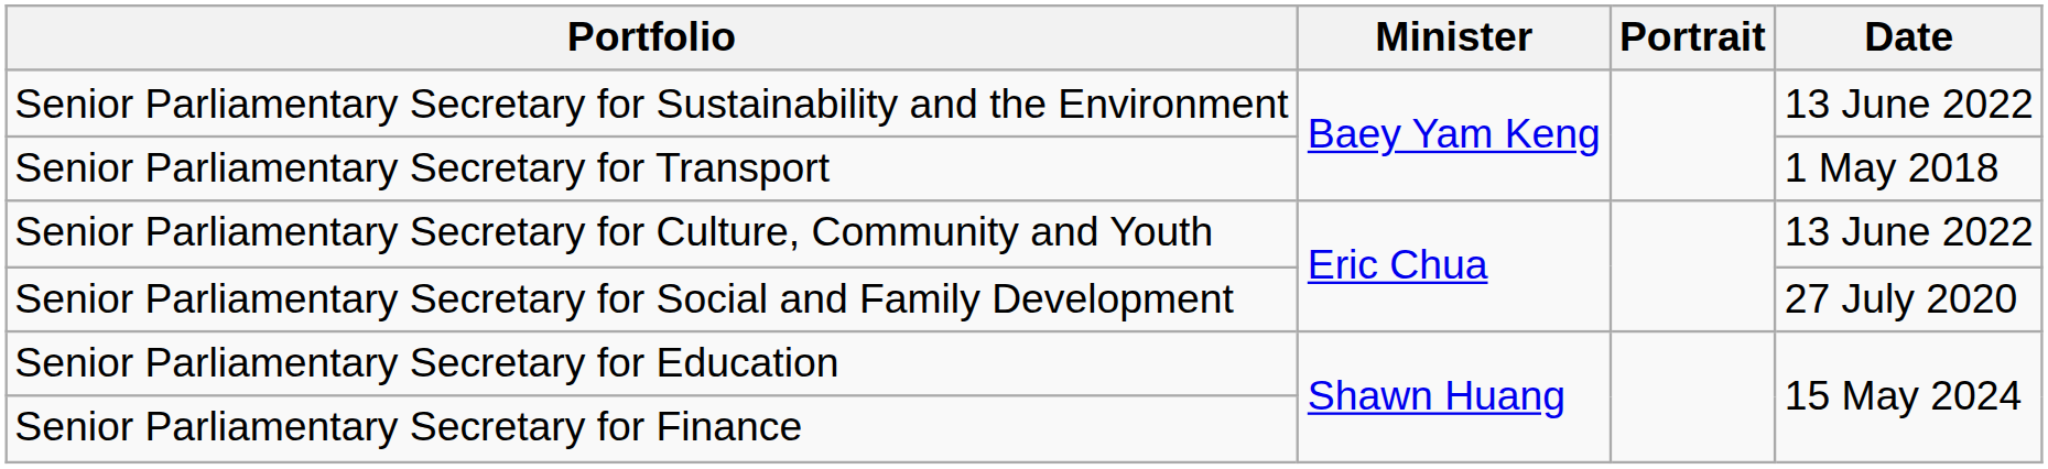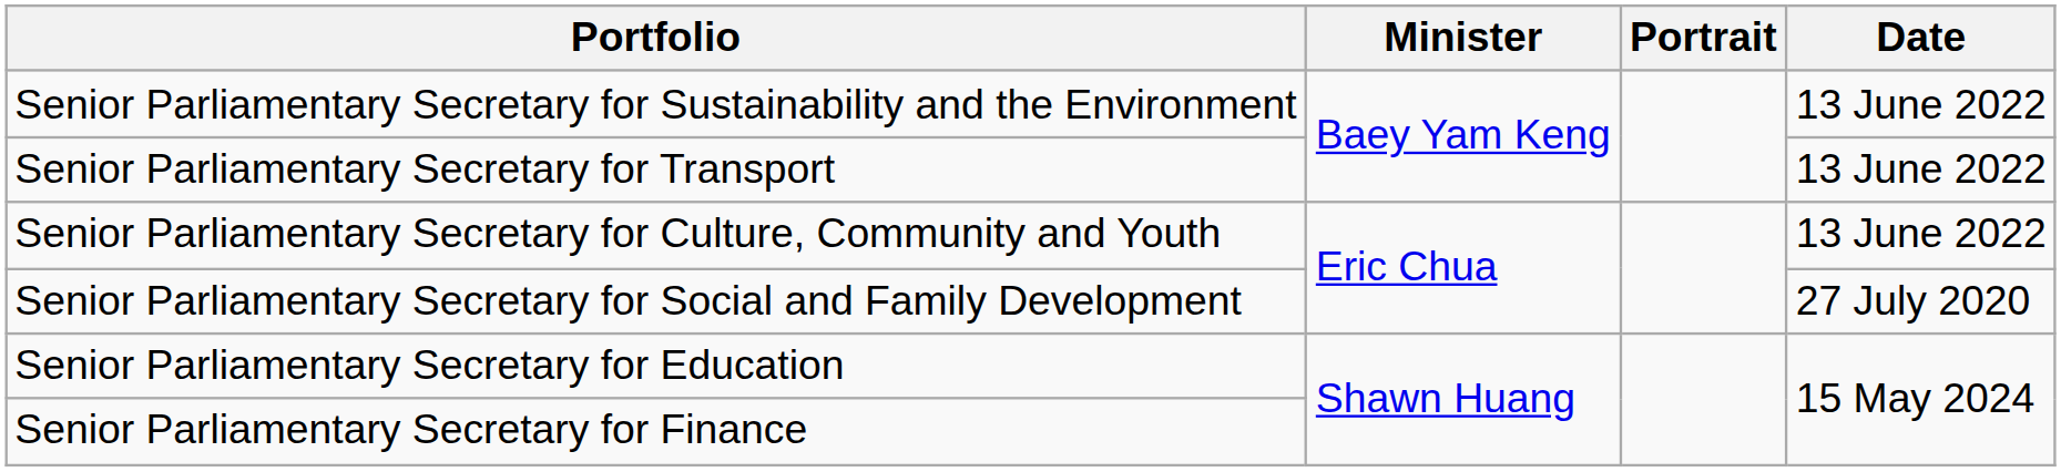 <table class="wikitable" style="margin: 1em auto 1em auto">
 <tr>
 <th>Portfolio</th>
 <th>Minister</th>
 <th>Portrait</th>
 <th>Date</th>
 </tr>
 <tr>
 <td>Senior Parliamentary Secretary for Sustainability and the Environment</td>
 <td rowspan="2"><a href='#'>Baey Yam Keng</a></td>
 <td rowspan="2"></td>
 <td>13 June 2022</td>
 </tr>
 <tr>
 <td>Senior Parliamentary Secretary for Transport</td>
-<td>1 May 2018</td>
+<td>13 June 2022</td>
 </tr>
 <tr>
 <td>Senior Parliamentary Secretary for Culture, Community and Youth</td>
 <td rowspan="2"><a href='#'>Eric Chua</a></td>
 <td rowspan="2"></td>
 <td>13 June 2022</td>
 </tr>
 <tr>
 <td>Senior Parliamentary Secretary for Social and Family Development</td>
 <td>27 July 2020</td>
 </tr>
 <tr>
 <td>Senior Parliamentary Secretary for Education</td>
 <td rowspan="2"><a href='#'>Shawn Huang</a></td>
 <td rowspan="2"></td>
 <td rowspan="2">15 May 2024</td>
 </tr>
 <tr>
 <td>Senior Parliamentary Secretary for Finance</td>
 </tr>
 </table>
